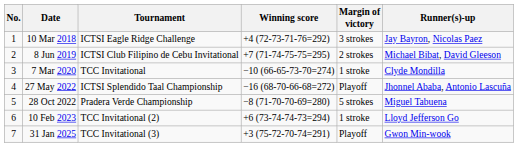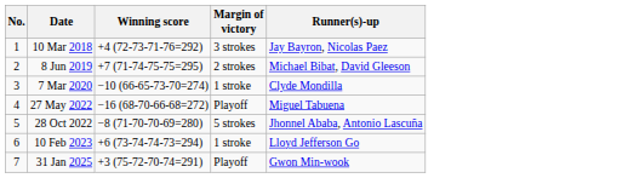 <table class="wikitable" style="font-size:95%;">
 <tr>
 <th>No.</th>
 <th>Date</th>
-<th>Tournament</th>
 <th>Winning score</th>
 <th>Margin of<br>victory</th>
 <th>Runner(s)-up</th>
 </tr>
 <tr>
 <td align=center>1</td>
 <td align=right>10 Mar <a href='#'>2018</a></td>
-<td>ICTSI Eagle Ridge Challenge</td>
 <td>+4 (72-73-71-76=292)</td>
 <td>3 strokes</td>
 <td> <a href='#'>Jay Bayron</a>,  <a href='#'>Nicolas Paez</a></td>
 </tr>
 <tr>
 <td align=center>2</td>
 <td align=right>8 Jun <a href='#'>2019</a></td>
-<td>ICTSI Club Filipino de Cebu Invitational</td>
 <td>+7 (71-74-75-75=295)</td>
 <td>2 strokes</td>
 <td> <a href='#'>Michael Bibat</a>,  <a href='#'>David Gleeson</a></td>
 </tr>
 <tr>
 <td align=center>3</td>
 <td align=right>7 Mar <a href='#'>2020</a></td>
-<td>TCC Invitational</td>
 <td>−10 (66-65-73-70=274)</td>
 <td>1 stroke</td>
 <td> <a href='#'>Clyde Mondilla</a></td>
 </tr>
 <tr>
 <td align=center>4</td>
 <td align=right>27 May <a href='#'>2022</a></td>
-<td>ICTSI Splendido Taal Championship</td>
 <td>−16 (68-70-66-68=272)</td>
 <td>Playoff</td>
-<td> <a href='#'>Jhonnel Ababa</a>,  <a href='#'>Antonio Lascuña</a></td>
+<td> <a href='#'>Miguel Tabuena</a></td>
 </tr>
 <tr>
 <td align=center>5</td>
 <td align=right>28 Oct 2022</td>
-<td>Pradera Verde Championship</td>
 <td>−8 (71-70-70-69=280)</td>
 <td>5 strokes</td>
-<td> <a href='#'>Miguel Tabuena</a></td>
+<td> <a href='#'>Jhonnel Ababa</a>,  <a href='#'>Antonio Lascuña</a></td>
 </tr>
 <tr>
 <td align=center>6</td>
 <td align=right>10 Feb <a href='#'>2023</a></td>
-<td>TCC Invitational (2)</td>
 <td>+6 (73-74-74-73=294)</td>
 <td>1 stroke</td>
 <td> <a href='#'>Lloyd Jefferson Go</a></td>
 </tr>
 <tr>
 <td align=center>7</td>
 <td align=right>31 Jan <a href='#'>2025</a></td>
-<td>TCC Invitational (3)</td>
 <td>+3 (75-72-70-74=291)</td>
 <td>Playoff</td>
 <td> <a href='#'>Gwon Min-wook</a></td>
 </tr>
 </table>
